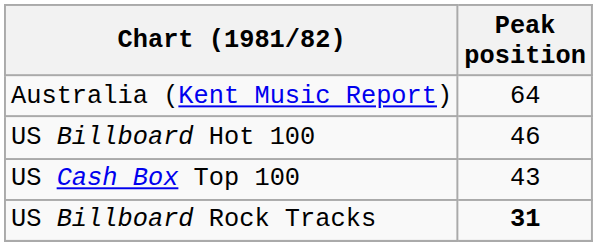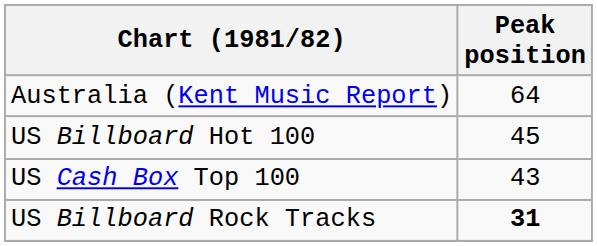 <table class="wikitable">
 <tr>
 <th align="left">Chart (1981/82)</th>
 <th align="center">Peak<br>position</th>
 </tr>
 <tr>
 <td>Australia (<a href='#'>Kent Music Report</a>)</td>
 <td align="center">64</td>
 </tr>
 <tr>
 <td>US <em>Billboard</em> Hot 100</td>
-<td align="center">46</td>
+<td align="center">45</td>
 </tr>
 <tr>
 <td>US <a href='#'><em>Cash Box</em></a> Top 100</td>
 <td align="center">43</td>
 </tr>
 <tr>
 <td>US <em>Billboard</em> Rock Tracks</td>
 <td align="center"><strong>31</strong></td>
 </tr>
 <tr>
 </tr>
 </table>
